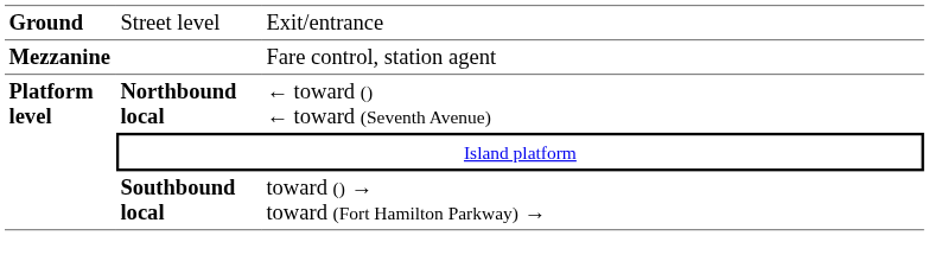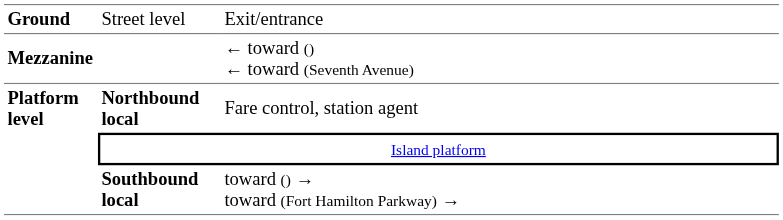 <table border=0 cellspacing=0 cellpadding=3>
 <tr>
 <td style="border-top:solid 1px gray;" width=75><strong>Ground</strong></td>
 <td style="border-top:solid 1px gray;" width=100>Street level</td>
 <td style="border-top:solid 1px gray;" width=475>Exit/entrance</td>
 </tr>
 <tr>
 <td style="border-top:solid 1px gray;" colspan=2><strong>Mezzanine</strong></td>
-<td style="border-top:solid 1px gray;">Fare control, station agent</td>
+<td style="border-top:solid 1px gray;">←  toward  <small>()</small><br>←  toward  <small>(Seventh Avenue)</small></td>
 </tr>
 <tr>
 <td style="border-top:solid 1px gray;border-bottom:solid 1px gray;" rowspan=3 valign=top><strong>Platform level</strong></td>
 <td style="border-top:solid 1px gray;"><strong>Northbound local</strong></td>
-<td style="border-top:solid 1px gray;">←  toward  <small>()</small><br>←  toward  <small>(Seventh Avenue)</small></td>
+<td style="border-top:solid 1px gray;">Fare control, station agent</td>
 </tr>
 <tr>
 <td style="border-top:solid 2px black;border-right:solid 2px black;border-left:solid 2px black;border-bottom:solid 2px black;text-align:center;" colspan=2><small><a href='#'>Island platform</a></small></td>
 </tr>
 <tr>
 <td style="border-bottom:solid 1px gray;"><strong>Southbound local</strong></td>
 <td style="border-bottom:solid 1px gray;">  toward  <small>()</small> →<br>  toward  <small>(Fort Hamilton Parkway)</small> →</td>
 </tr>
 </table>
